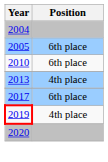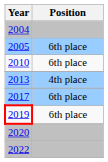 <table class="wikitable" style="text-align: center;">
 <tr>
 <th>Year</th>
 <th width="100">Position</th>
 </tr>
 <tr bgcolor=silver>
 <td> <a href='#'>2004</a></td>
 <td></td>
 </tr>
 <tr style="background:#9ACDFF;">
 <td> <a href='#'>2005</a></td>
 <td>6th place</td>
 </tr>
 <tr>
 <td> <a href='#'>2010</a></td>
 <td>6th place</td>
 </tr>
 <tr>
 </tr>
 <tr style="background:#9ACDFF;">
 <td> <a href='#'>2013</a></td>
 <td>4th place</td>
 </tr>
 <tr>
 </tr>
 <tr style="background:#9ACDFF;">
 <td> <a href='#'>2017</a></td>
 <td>6th place</td>
 </tr>
 <tr>
 <td style="border: 3px solid red"> <a href='#'>2019</a></td>
-<td>4th place</td>
+<td>6th place</td>
 </tr>
 <tr bgcolor=silver>
 <td> <a href='#'>2020</a></td>
 <td></td>
 </tr>
+<tr bgcolor=silver>
+<td> <a href='#'>2022</a></td>
+<td></td>
+</tr>
 </table>
